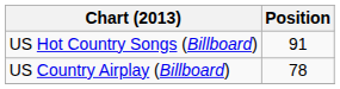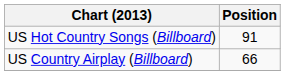 <table class="wikitable sortable">
 <tr>
 <th scope="col">Chart (2013)</th>
 <th scope="col">Position</th>
 </tr>
 <tr>
 <td>US <a href='#'>Hot Country Songs</a> (<em><a href='#'>Billboard</a></em>)</td>
 <td align="center">91</td>
 </tr>
 <tr>
 <td>US <a href='#'>Country Airplay</a> (<em><a href='#'>Billboard</a></em>)</td>
-<td align="center">78</td>
+<td align="center">66</td>
 </tr>
 <tr>
 </tr>
 </table>
